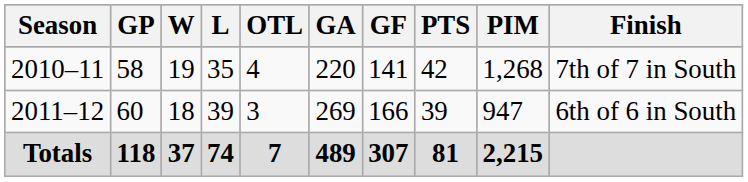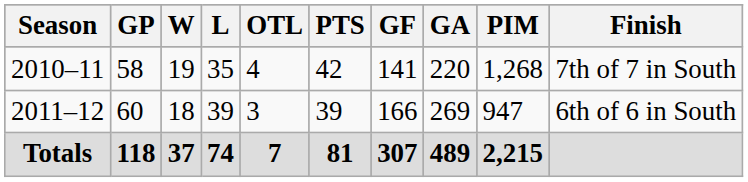 <table class="wikitable">
 <tr align="center" style="font-weight:bold; background-color:#dddddd;">
 <th>Season</th>
 <th>GP</th>
 <th>W</th>
 <th>L</th>
 <th>OTL</th>
+<th>PTS</th>
+<th>GF</th>
 <th>GA</th>
-<th>GF</th>
-<th>PTS</th>
 <th>PIM</th>
 <th>Finish</th>
 </tr>
 <tr>
 <td>2010–11</td>
 <td>58</td>
 <td>19</td>
 <td>35</td>
 <td>4</td>
+<td>42</td>
+<td>141</td>
 <td>220</td>
-<td>141</td>
-<td>42</td>
 <td>1,268</td>
 <td>7th of 7 in South</td>
 </tr>
 <tr>
 <td>2011–12</td>
 <td>60</td>
 <td>18</td>
 <td>39</td>
 <td>3</td>
+<td>39</td>
+<td>166</td>
 <td>269</td>
-<td>166</td>
-<td>39</td>
 <td>947</td>
 <td>6th of 6 in South</td>
 </tr>
 <tr align="center" style="font-weight:bold; background-color:#dddddd;">
 <td>Totals</td>
 <td>118</td>
 <td>37</td>
 <td>74</td>
 <td>7</td>
+<td>81</td>
+<td>307</td>
 <td>489</td>
-<td>307</td>
-<td>81</td>
 <td>2,215</td>
 <td></td>
 </tr>
 </table>
